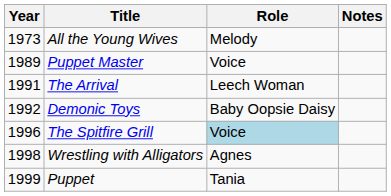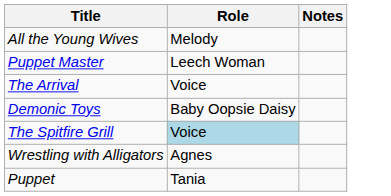 <table class="wikitable sortable">
 <tr>
-<th>Year</th>
 <th>Title</th>
 <th>Role</th>
 <th>Notes</th>
 </tr>
 <tr>
-<td>1973</td>
 <td><em>All the Young Wives</em></td>
 <td>Melody</td>
 <td></td>
 </tr>
 <tr>
-<td>1989</td>
 <td><a href='#'><em>Puppet Master</em></a></td>
+<td>Leech Woman</td>
+<td></td>
+</tr>
+<tr>
+<td><a href='#'><em>The Arrival</em></a></td>
 <td>Voice</td>
 <td></td>
 </tr>
 <tr>
-<td>1991</td>
-<td><a href='#'><em>The Arrival</em></a></td>
-<td>Leech Woman</td>
-<td></td>
-</tr>
-<tr>
-<td>1992</td>
 <td><em><a href='#'>Demonic Toys</a></em></td>
 <td>Baby Oopsie Daisy</td>
 <td></td>
 </tr>
 <tr>
-<td>1996</td>
 <td><em><a href='#'>The Spitfire Grill</a></em></td>
 <td style="background: lightblue;">Voice</td>
 <td></td>
 </tr>
 <tr>
-<td>1998</td>
 <td><em>Wrestling with Alligators</em></td>
 <td>Agnes</td>
 <td></td>
 </tr>
 <tr>
-<td>1999</td>
 <td><em>Puppet</em></td>
 <td>Tania</td>
 <td></td>
 </tr>
 </table>
